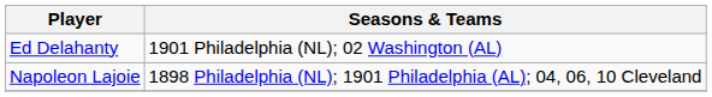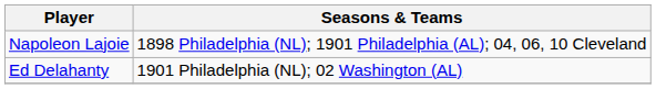 <table class="wikitable sortable">
 <tr>
 <th>Player</th>
 <th>Seasons & Teams</th>
 </tr>
 <tr>
+<td><a href='#'>Napoleon Lajoie</a></td>
+<td>1898 <a href='#'>Philadelphia (NL)</a>; 1901 <a href='#'>Philadelphia (AL)</a>; 04, 06, 10 Cleveland</td>
+</tr>
+<tr>
 <td><a href='#'>Ed Delahanty</a></td>
 <td>1901 Philadelphia (NL); 02 <a href='#'>Washington (AL)</a></td>
 </tr>
 <tr>
-<td><a href='#'>Napoleon Lajoie</a></td>
-<td>1898 <a href='#'>Philadelphia (NL)</a>; 1901 <a href='#'>Philadelphia (AL)</a>; 04, 06, 10 Cleveland</td>
-</tr>
-<tr>
 </tr>
 </table>
